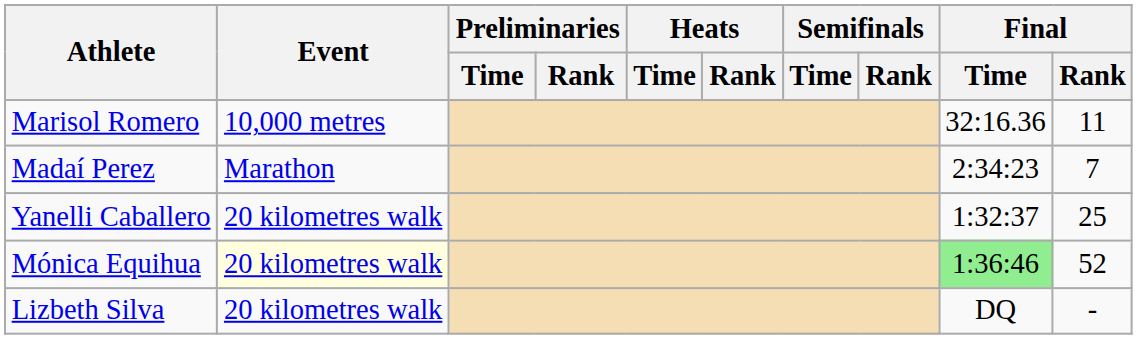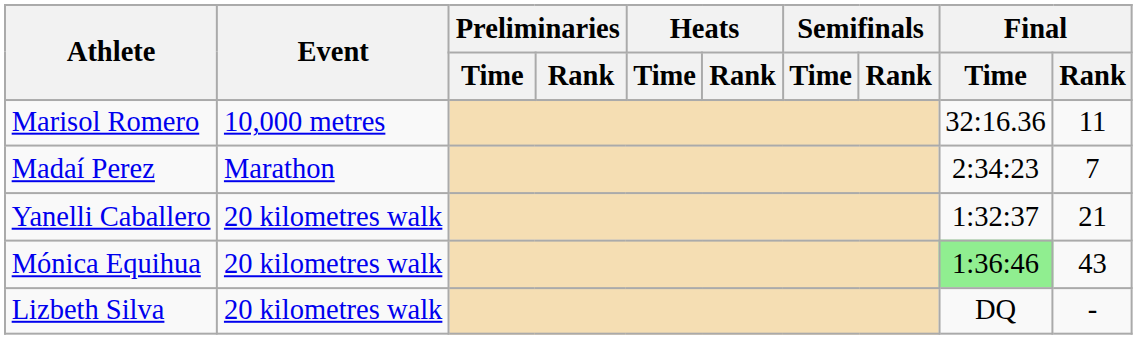 <table class=wikitable style="font-size:90%;">
 <tr>
 <th rowspan="2">Athlete</th>
 <th rowspan="2">Event</th>
 <th colspan="2">Preliminaries</th>
 <th colspan="2">Heats</th>
 <th colspan="2">Semifinals</th>
 <th colspan="2">Final</th>
 </tr>
 <tr>
 <th>Time</th>
 <th>Rank</th>
 <th>Time</th>
 <th>Rank</th>
 <th>Time</th>
 <th>Rank</th>
 <th>Time</th>
 <th>Rank</th>
 </tr>
 <tr style="border-top: single;">
 <td><a href='#'>Marisol Romero</a></td>
 <td><a href='#'>10,000 metres</a></td>
 <td colspan= 6 bgcolor="wheat"></td>
 <td align=center>32:16.36</td>
 <td align=center>11</td>
 </tr>
 <tr style="border-top: single;">
 <td><a href='#'>Madaí Perez</a></td>
 <td><a href='#'>Marathon</a></td>
 <td colspan= 6 bgcolor="wheat"></td>
 <td align=center>2:34:23</td>
 <td align=center>7</td>
 </tr>
 <tr style="border-top: single;">
 <td><a href='#'>Yanelli Caballero</a></td>
 <td><a href='#'>20 kilometres walk</a></td>
 <td colspan= 6 bgcolor="wheat"></td>
 <td align=center>1:32:37</td>
-<td align=center>25</td>
+<td align=center>21</td>
 </tr>
 <tr style="border-top: single;">
 <td><a href='#'>Mónica Equihua</a></td>
-<td style="background: lightyellow;"><a href='#'>20 kilometres walk</a></td>
+<td><a href='#'>20 kilometres walk</a></td>
 <td colspan= 6 bgcolor="wheat"></td>
 <td align=center style="background: lightgreen;">1:36:46</td>
-<td align=center>52</td>
+<td align=center>43</td>
 </tr>
 <tr style="border-top: single;">
 <td><a href='#'>Lizbeth Silva</a></td>
 <td><a href='#'>20 kilometres walk</a></td>
 <td colspan= 6 bgcolor="wheat"></td>
 <td align=center>DQ</td>
 <td align=center>-</td>
 </tr>
 </table>
